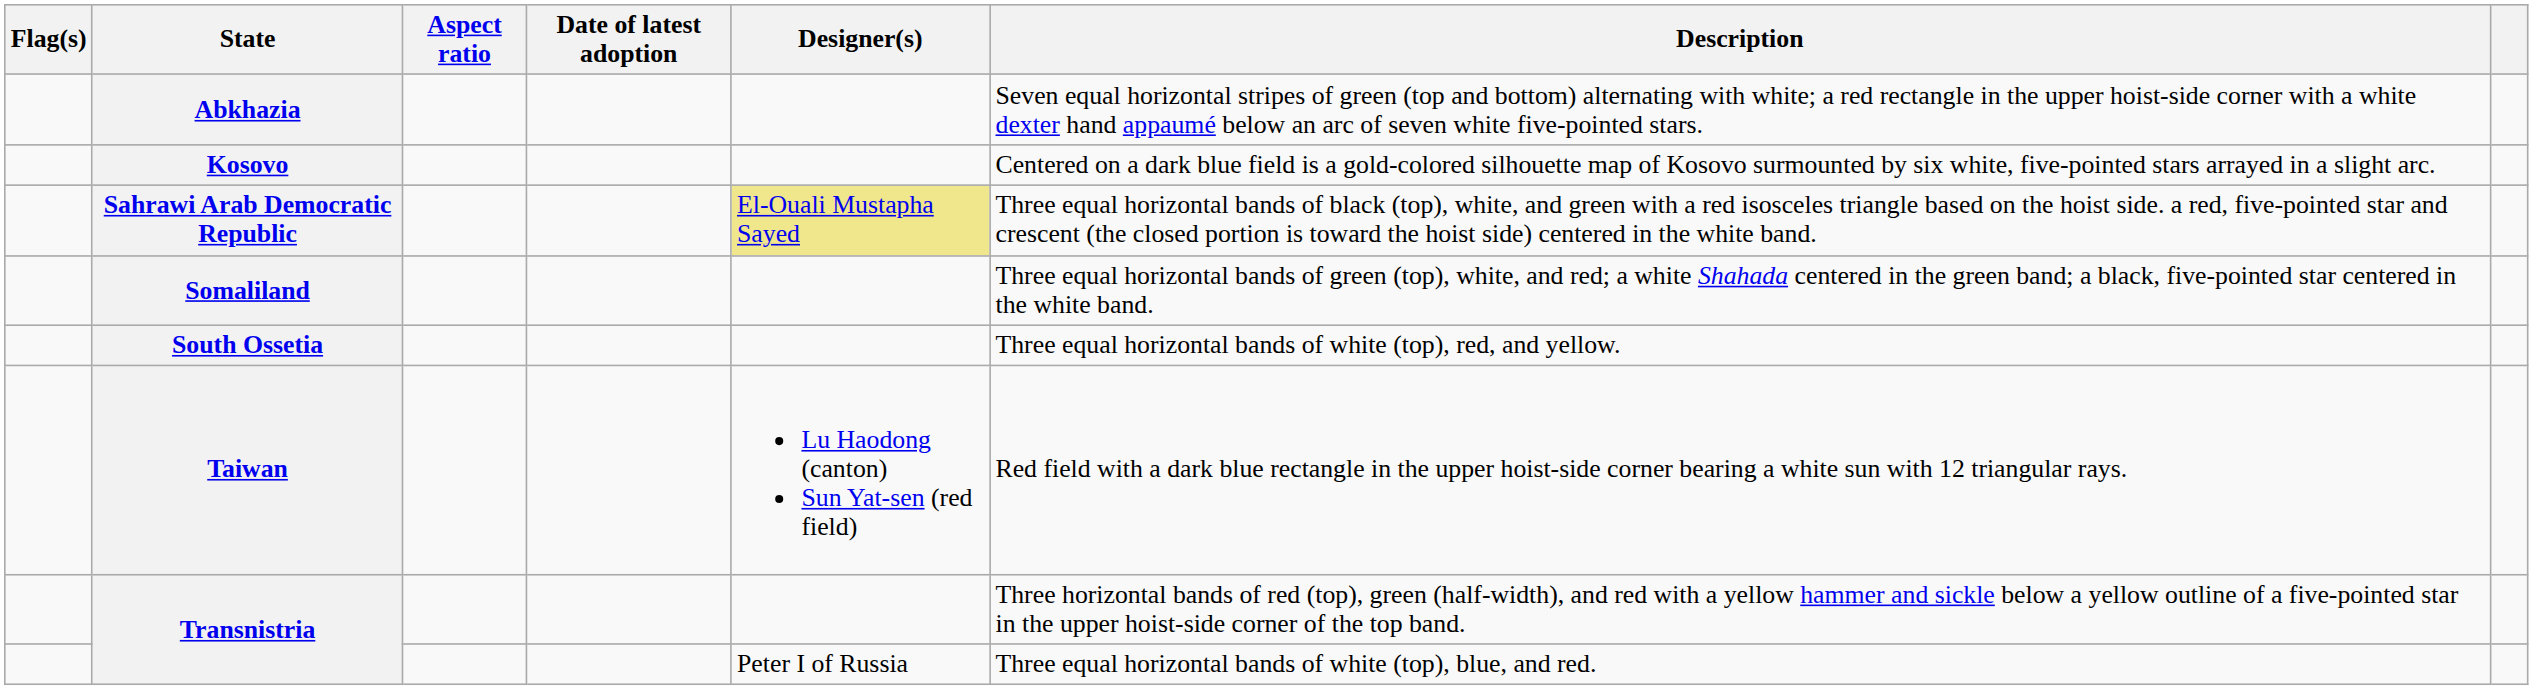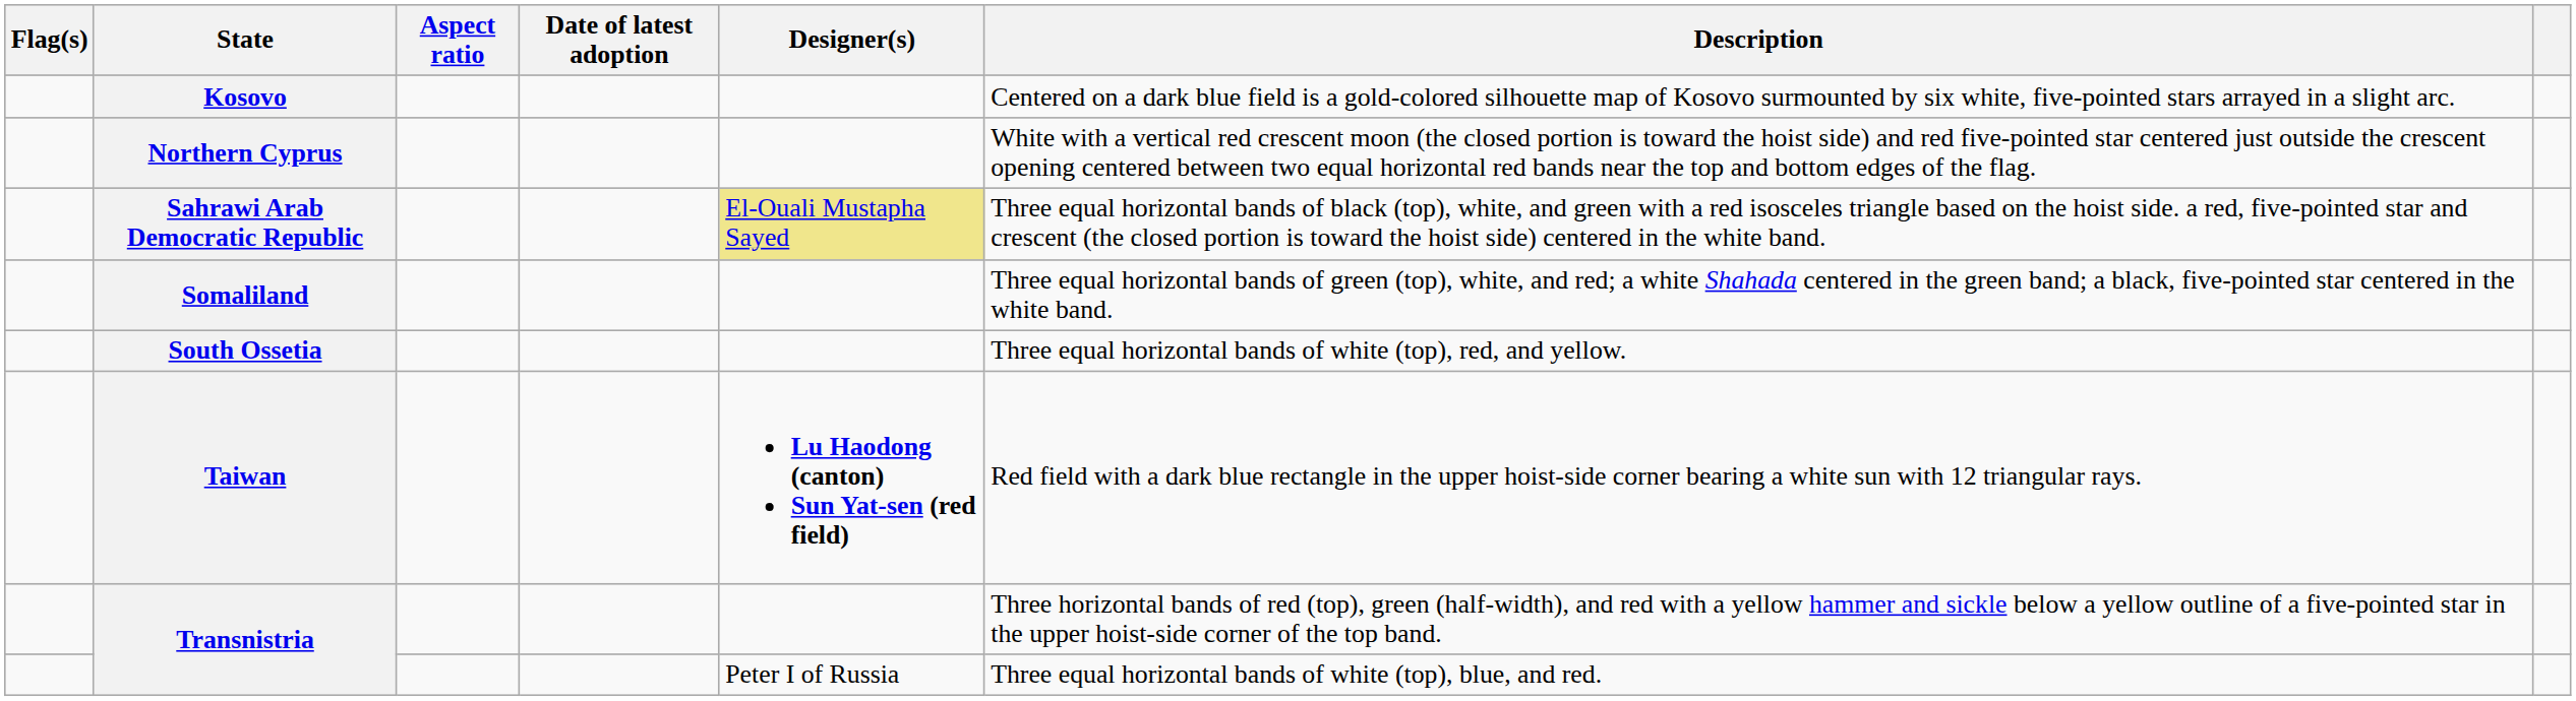 <table class="wikitable sortable plainrowheaders sticky-header col7center">
 <tr>
 <th scope="col" class="unsortable">Flag(s)</th>
 <th scope="col">State</th>
 <th scope="col"><a href='#'>Aspect ratio</a></th>
 <th scope="col">Date of latest adoption</th>
 <th scope="col">Designer(s)</th>
 <th scope="col" class="unsortable">Description</th>
 <th scope="col" class="unsortable" style="width: 1em;"></th>
 </tr>
 <tr>
 <td></td>
-<th scope="row"><a href='#'>Abkhazia</a></th>
-<td></td>
-<td></td>
-<td></td>
-<td>Seven equal horizontal stripes of green (top and bottom) alternating with white; a red rectangle in the upper hoist-side corner with a white <a href='#'>dexter</a> hand <a href='#'>appaumé</a> below an arc of seven white five-pointed stars.</td>
-<td></td>
-</tr>
-<tr>
-<td></td>
 <th scope="row"><a href='#'>Kosovo</a></th>
 <td></td>
 <td></td>
 <td></td>
 <td>Centered on a dark blue field is a gold-colored silhouette map of Kosovo surmounted by six white, five-pointed stars arrayed in a slight arc.</td>
+<td></td>
+</tr>
+<tr>
+<td></td>
+<th scope="row"><a href='#'>Northern Cyprus</a></th>
+<td></td>
+<td></td>
+<td></td>
+<td>White with a vertical red crescent moon (the closed portion is toward the hoist side) and red five-pointed star centered just outside the crescent opening centered between two equal horizontal red bands near the top and bottom edges of the flag.</td>
 <td></td>
 </tr>
 <tr>
 <td></td>
 <th scope="row"><a href='#'>Sahrawi Arab Democratic Republic</a></th>
 <td></td>
 <td></td>
 <td style="background: khaki;"><a href='#'>El-Ouali Mustapha Sayed</a></td>
 <td>Three equal horizontal bands of black (top), white, and green with a red isosceles triangle based on the hoist side. a red, five-pointed star and crescent (the closed portion is toward the hoist side) centered in the white band.</td>
 <td></td>
 </tr>
 <tr>
 <td></td>
 <th scope="row"><a href='#'>Somaliland</a></th>
 <td></td>
 <td></td>
 <td></td>
 <td>Three equal horizontal bands of green (top), white, and red; a white <em><a href='#'>Shahada</a></em> centered in the green band; a black, five-pointed star centered in the white band.</td>
 <td></td>
 </tr>
 <tr>
 <td></td>
 <th scope="row"><a href='#'>South Ossetia</a></th>
 <td></td>
 <td></td>
 <td></td>
 <td>Three equal horizontal bands of white (top), red, and yellow.</td>
 <td></td>
 </tr>
 <tr>
 <td></td>
 <th scope="row"><a href='#'>Taiwan</a></th>
 <td></td>
 <td></td>
-<td><br><ul><li><a href='#'>Lu Haodong</a> (canton)</li><li><a href='#'>Sun Yat-sen</a> (red field)</li></ul></td>
+<td><strong><br><ul><li><a href='#'>Lu Haodong</a> (canton)</li><li><a href='#'>Sun Yat-sen</a> (red field)</li></ul></strong></td>
 <td>Red field with a dark blue rectangle in the upper hoist-side corner bearing a white sun with 12 triangular rays.</td>
 <td></td>
 </tr>
 <tr>
 <td></td>
 <th rowspan="2" scope="row"><a href='#'>Transnistria</a></th>
 <td></td>
 <td></td>
 <td></td>
 <td>Three horizontal bands of red (top), green (half-width), and red with a yellow <a href='#'>hammer and sickle</a> below a yellow outline of a five-pointed star in the upper hoist-side corner of the top band.</td>
 <td></td>
 </tr>
 <tr>
 <td></td>
 <td></td>
 <td></td>
 <td>Peter I of Russia</td>
 <td>Three equal horizontal bands of white (top), blue, and red.</td>
 <td></td>
 </tr>
 </table>
